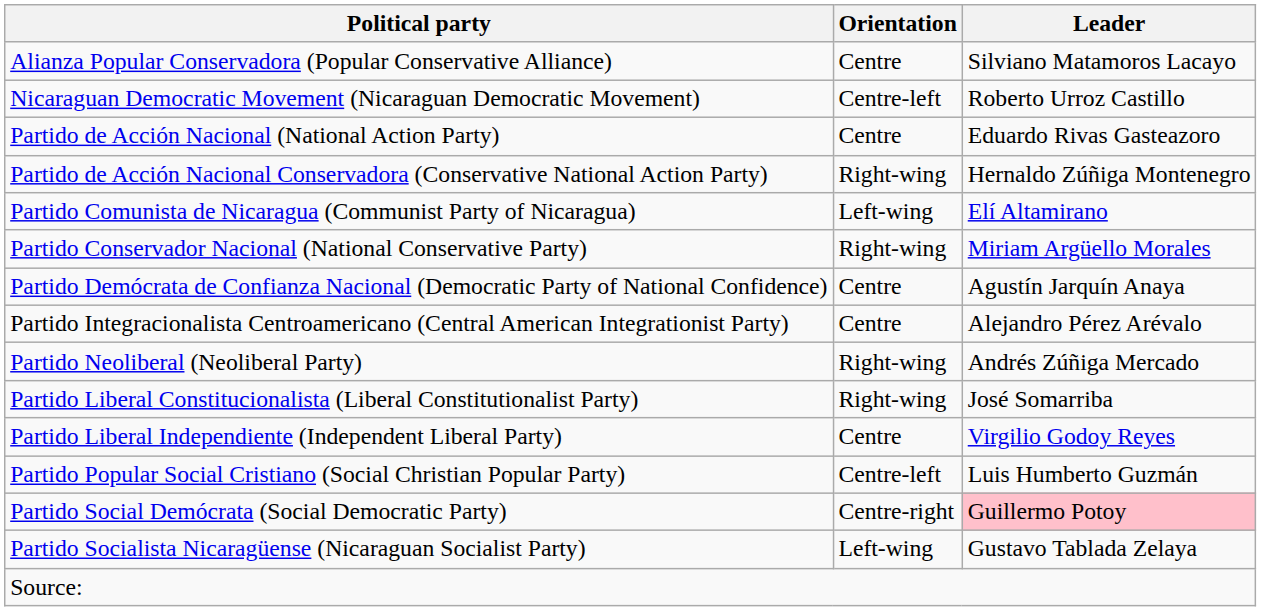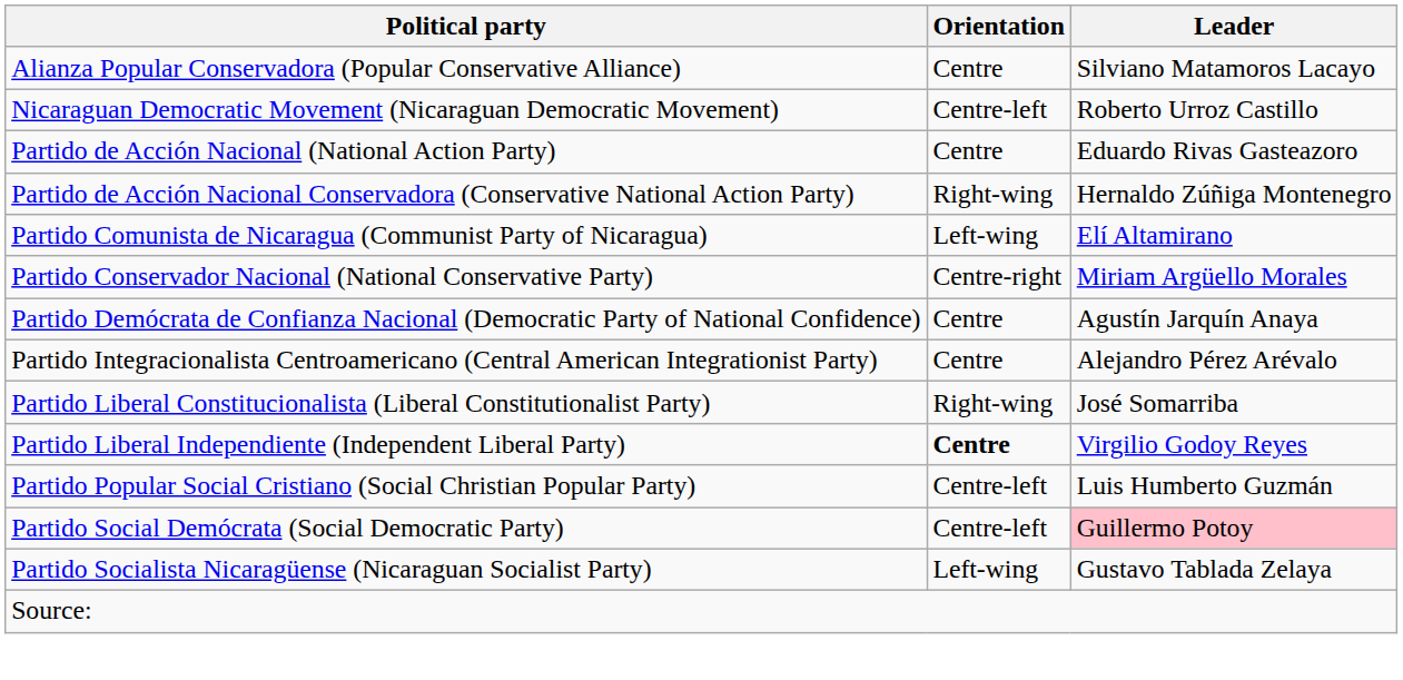 <table class="wikitable">
 <tr>
 <th>Political party</th>
 <th>Orientation</th>
 <th>Leader</th>
 </tr>
 <tr>
 <td><a href='#'>Alianza Popular Conservadora</a> (Popular Conservative Alliance)</td>
 <td>Centre</td>
 <td>Silviano Matamoros Lacayo</td>
 </tr>
 <tr>
 <td><a href='#'>Nicaraguan Democratic Movement</a> (Nicaraguan Democratic Movement)</td>
 <td>Centre-left</td>
 <td>Roberto Urroz Castillo</td>
 </tr>
 <tr>
 <td><a href='#'>Partido de Acción Nacional</a> (National Action Party)</td>
 <td>Centre</td>
 <td>Eduardo Rivas Gasteazoro</td>
 </tr>
 <tr>
 <td><a href='#'>Partido de Acción Nacional Conservadora</a> (Conservative National Action Party)</td>
 <td>Right-wing</td>
 <td>Hernaldo Zúñiga Montenegro</td>
 </tr>
 <tr>
 <td><a href='#'>Partido Comunista de Nicaragua</a> (Communist Party of Nicaragua)</td>
 <td>Left-wing</td>
 <td><a href='#'>Elí Altamirano</a></td>
 </tr>
 <tr>
 <td><a href='#'>Partido Conservador Nacional</a> (National Conservative Party)</td>
-<td>Right-wing</td>
+<td>Centre-right</td>
 <td><a href='#'>Miriam Argüello Morales</a></td>
 </tr>
 <tr>
 <td><a href='#'>Partido Demócrata de Confianza Nacional</a> (Democratic Party of National Confidence)</td>
 <td>Centre</td>
 <td>Agustín Jarquín Anaya</td>
 </tr>
 <tr>
 <td>Partido Integracionalista Centroamericano (Central American Integrationist Party)</td>
 <td>Centre</td>
 <td>Alejandro Pérez Arévalo</td>
 </tr>
 <tr>
-<td><a href='#'>Partido Neoliberal</a> (Neoliberal Party)</td>
-<td>Right-wing</td>
-<td>Andrés Zúñiga Mercado</td>
-</tr>
-<tr>
 <td><a href='#'>Partido Liberal Constitucionalista</a> (Liberal Constitutionalist Party)</td>
 <td>Right-wing</td>
 <td>José Somarriba</td>
 </tr>
 <tr>
 <td><a href='#'>Partido Liberal Independiente</a> (Independent Liberal Party)</td>
-<td>Centre</td>
+<td><strong>Centre</strong></td>
 <td><a href='#'>Virgilio Godoy Reyes</a></td>
 </tr>
 <tr>
 <td><a href='#'>Partido Popular Social Cristiano</a> (Social Christian Popular Party)</td>
 <td>Centre-left</td>
 <td>Luis Humberto Guzmán</td>
 </tr>
 <tr>
 <td><a href='#'>Partido Social Demócrata</a> (Social Democratic Party)</td>
-<td>Centre-right</td>
+<td>Centre-left</td>
 <td style="background: pink;">Guillermo Potoy</td>
 </tr>
 <tr>
 <td><a href='#'>Partido Socialista Nicaragüense</a> (Nicaraguan Socialist Party)</td>
 <td>Left-wing</td>
 <td>Gustavo Tablada Zelaya</td>
 </tr>
 <tr>
 <td colspan="3">Source: </td>
 </tr>
 </table>
